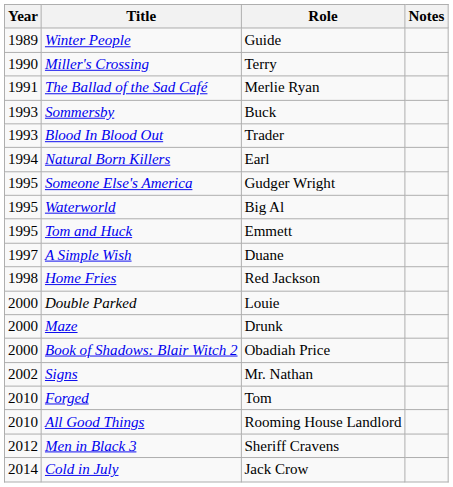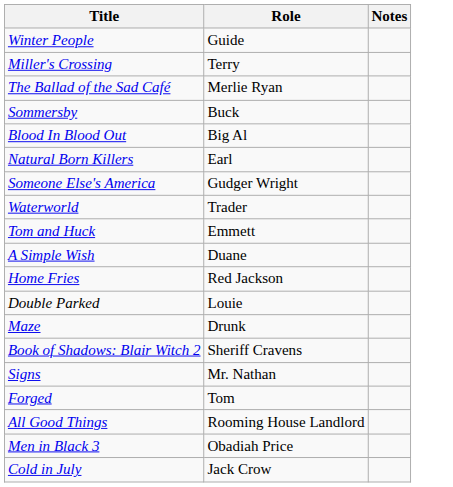 <table class="wikitable sortable">
 <tr>
-<th>Year</th>
 <th>Title</th>
 <th>Role</th>
 <th>Notes</th>
 </tr>
 <tr>
-<td>1989</td>
 <td><em><a href='#'>Winter People</a></em></td>
 <td>Guide</td>
 <td></td>
 </tr>
 <tr>
-<td>1990</td>
 <td><em><a href='#'>Miller's Crossing</a></em></td>
 <td>Terry</td>
 <td></td>
 </tr>
 <tr>
-<td>1991</td>
 <td><a href='#'><em>The Ballad of the Sad Café</em></a></td>
 <td>Merlie Ryan</td>
 <td></td>
 </tr>
 <tr>
-<td>1993</td>
 <td><em><a href='#'>Sommersby</a></em></td>
 <td>Buck</td>
 <td></td>
 </tr>
 <tr>
-<td>1993</td>
 <td><em><a href='#'>Blood In Blood Out</a></em></td>
-<td>Trader</td>
+<td>Big Al</td>
 <td></td>
 </tr>
 <tr>
-<td>1994</td>
 <td><em><a href='#'>Natural Born Killers</a></em></td>
 <td>Earl</td>
 <td></td>
 </tr>
 <tr>
-<td>1995</td>
 <td><em><a href='#'>Someone Else's America</a></em></td>
 <td>Gudger Wright</td>
 <td></td>
 </tr>
 <tr>
-<td>1995</td>
 <td><em><a href='#'>Waterworld</a></em></td>
-<td>Big Al</td>
+<td>Trader</td>
 <td></td>
 </tr>
 <tr>
-<td>1995</td>
 <td><em><a href='#'>Tom and Huck</a></em></td>
 <td>Emmett</td>
 <td></td>
 </tr>
 <tr>
-<td>1997</td>
 <td><em><a href='#'>A Simple Wish</a></em></td>
 <td>Duane</td>
 <td></td>
 </tr>
 <tr>
-<td>1998</td>
 <td><em><a href='#'>Home Fries</a></em></td>
 <td>Red Jackson</td>
 <td></td>
 </tr>
 <tr>
-<td>2000</td>
 <td><em>Double Parked</em></td>
 <td>Louie</td>
 <td></td>
 </tr>
 <tr>
-<td>2000</td>
 <td><a href='#'><em>Maze</em></a></td>
 <td>Drunk</td>
 <td></td>
 </tr>
 <tr>
-<td>2000</td>
 <td><em><a href='#'>Book of Shadows: Blair Witch 2</a></em></td>
-<td>Obadiah Price</td>
+<td>Sheriff Cravens</td>
 <td></td>
 </tr>
 <tr>
-<td>2002</td>
 <td><a href='#'><em>Signs</em></a></td>
 <td>Mr. Nathan</td>
 <td></td>
 </tr>
 <tr>
-<td>2010</td>
 <td><a href='#'><em>Forged</em></a></td>
 <td>Tom</td>
 <td></td>
 </tr>
 <tr>
-<td>2010</td>
 <td><a href='#'><em>All Good Things</em></a></td>
 <td>Rooming House Landlord</td>
 <td></td>
 </tr>
 <tr>
-<td>2012</td>
 <td><em><a href='#'>Men in Black 3</a></em></td>
-<td>Sheriff Cravens</td>
+<td>Obadiah Price</td>
 <td></td>
 </tr>
 <tr>
-<td>2014</td>
 <td><a href='#'><em>Cold in July</em></a></td>
 <td>Jack Crow</td>
 <td></td>
 </tr>
 </table>
